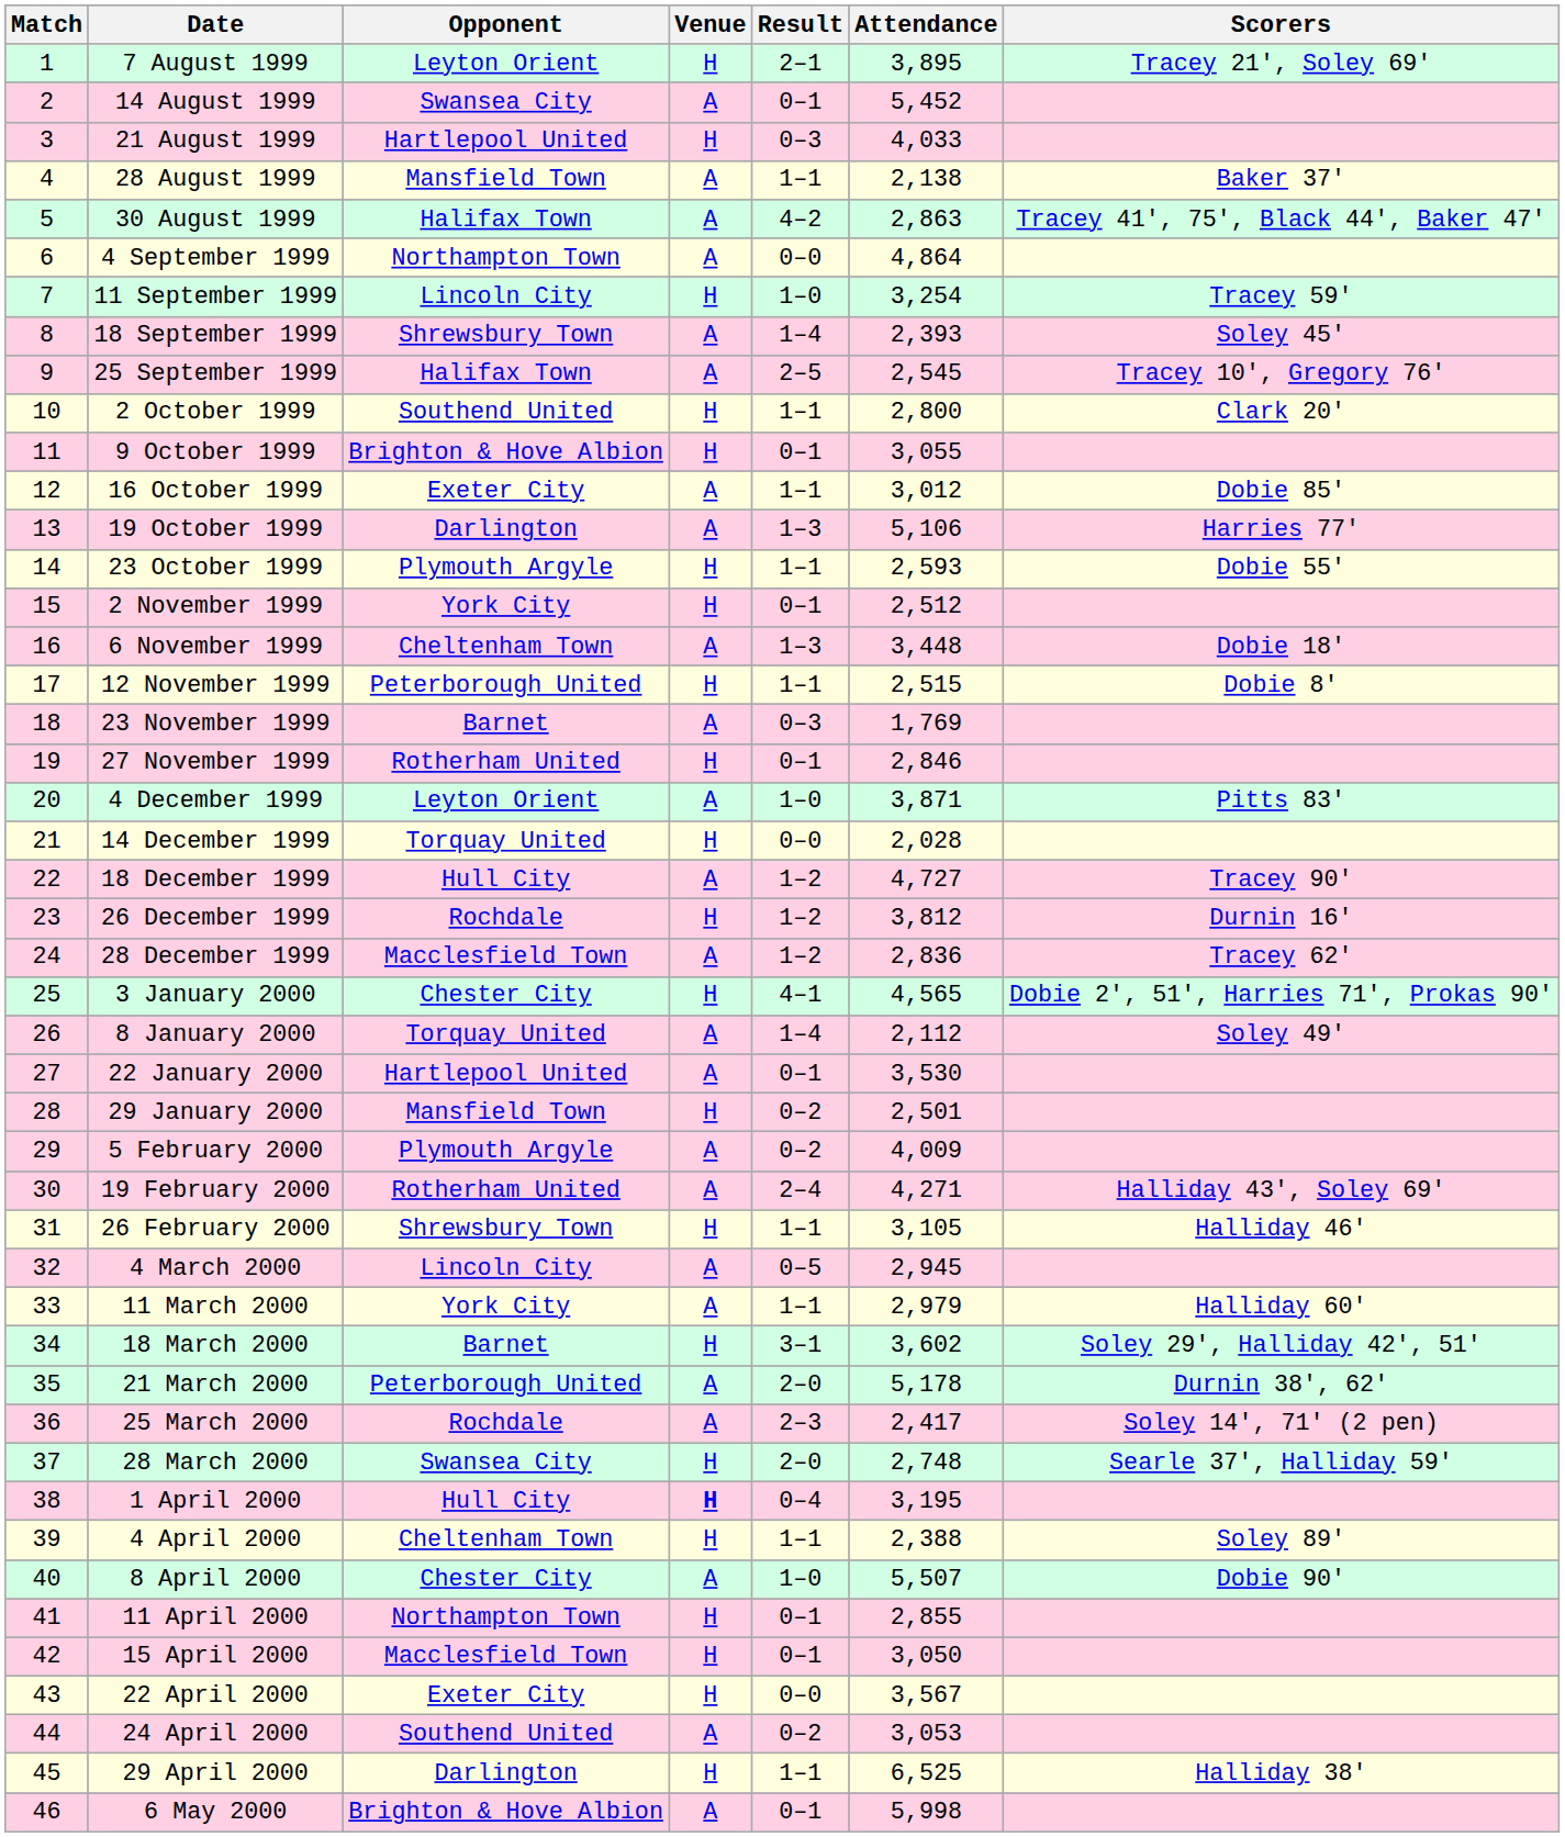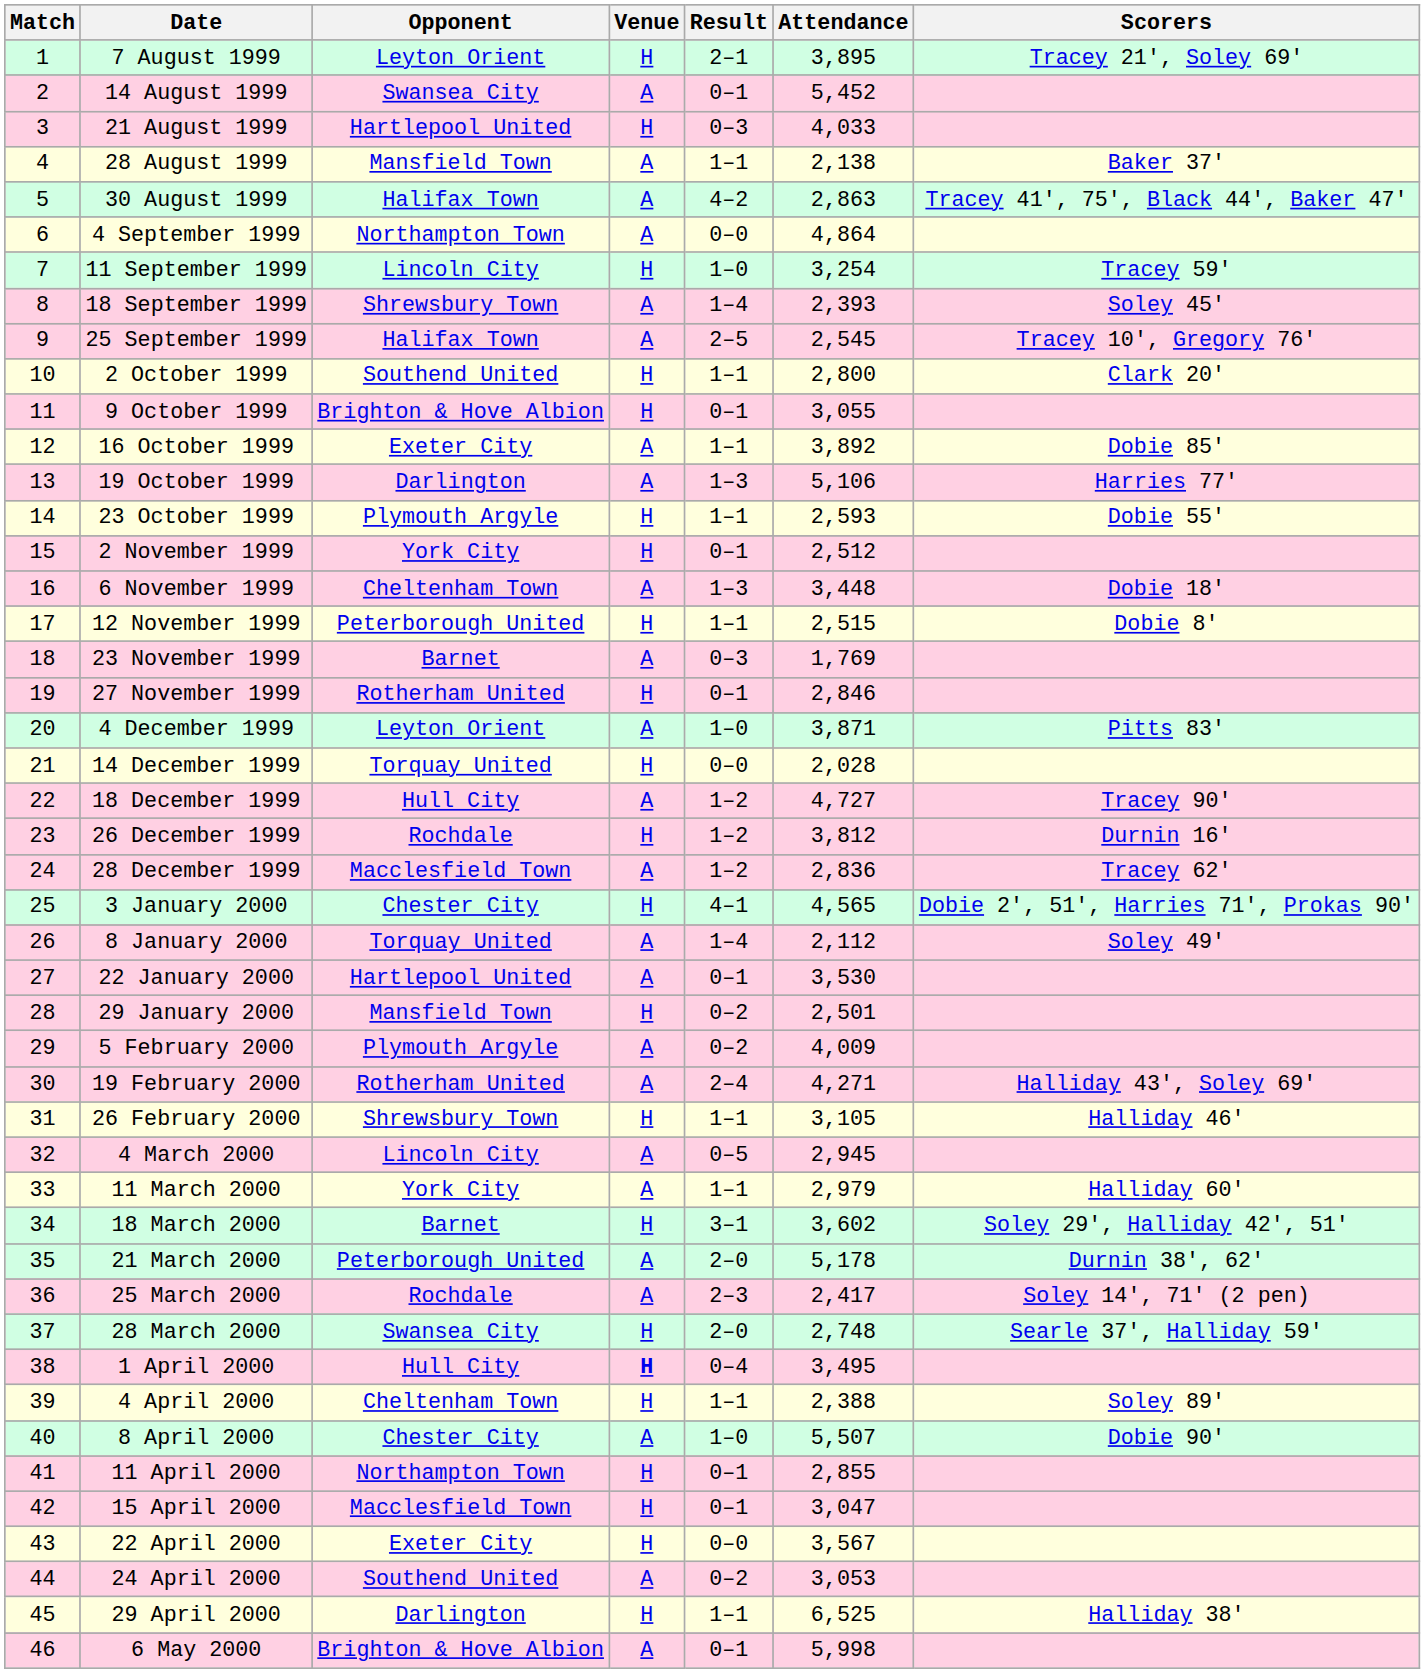 <table class="wikitable " style="font-size:100%; text-align:center">
 <tr>
 <th>Match</th>
 <th>Date</th>
 <th>Opponent</th>
 <th>Venue</th>
 <th>Result</th>
 <th>Attendance</th>
 <th>Scorers</th>
 </tr>
 <tr style="background: #d0ffe3;">
 <td>1</td>
 <td>7 August 1999</td>
 <td><a href='#'>Leyton Orient</a></td>
 <td><a href='#'>H</a></td>
 <td>2–1</td>
 <td>3,895</td>
 <td><a href='#'>Tracey</a> 21', <a href='#'>Soley</a> 69'</td>
 </tr>
 <tr style="background: #ffd0e3;">
 <td>2</td>
 <td>14 August 1999</td>
 <td><a href='#'>Swansea City</a></td>
 <td><a href='#'>A</a></td>
 <td>0–1</td>
 <td>5,452</td>
 <td></td>
 </tr>
 <tr style="background: #ffd0e3;">
 <td>3</td>
 <td>21 August 1999</td>
 <td><a href='#'>Hartlepool United</a></td>
 <td><a href='#'>H</a></td>
 <td>0–3</td>
 <td>4,033</td>
 <td></td>
 </tr>
 <tr style="background: #ffffdd;">
 <td>4</td>
 <td>28 August 1999</td>
 <td><a href='#'>Mansfield Town</a></td>
 <td><a href='#'>A</a></td>
 <td>1–1</td>
 <td>2,138</td>
 <td><a href='#'>Baker</a> 37'</td>
 </tr>
 <tr style="background: #d0ffe3;">
 <td>5</td>
 <td>30 August 1999</td>
 <td><a href='#'>Halifax Town</a></td>
 <td><a href='#'>A</a></td>
 <td>4–2</td>
 <td>2,863</td>
 <td><a href='#'>Tracey</a> 41', 75', <a href='#'>Black</a> 44', <a href='#'>Baker</a> 47'</td>
 </tr>
 <tr style="background: #ffffdd;">
 <td>6</td>
 <td>4 September 1999</td>
 <td><a href='#'>Northampton Town</a></td>
 <td><a href='#'>A</a></td>
 <td>0–0</td>
 <td>4,864</td>
 <td></td>
 </tr>
 <tr style="background: #d0ffe3;">
 <td>7</td>
 <td>11 September 1999</td>
 <td><a href='#'>Lincoln City</a></td>
 <td><a href='#'>H</a></td>
 <td>1–0</td>
 <td>3,254</td>
 <td><a href='#'>Tracey</a> 59'</td>
 </tr>
 <tr style="background: #ffd0e3;">
 <td>8</td>
 <td>18 September 1999</td>
 <td><a href='#'>Shrewsbury Town</a></td>
 <td><a href='#'>A</a></td>
 <td>1–4</td>
 <td>2,393</td>
 <td><a href='#'>Soley</a> 45'</td>
 </tr>
 <tr style="background: #ffd0e3;">
 <td>9</td>
 <td>25 September 1999</td>
 <td><a href='#'>Halifax Town</a></td>
 <td><a href='#'>A</a></td>
 <td>2–5</td>
 <td>2,545</td>
 <td><a href='#'>Tracey</a> 10', <a href='#'>Gregory</a> 76'</td>
 </tr>
 <tr style="background: #ffffdd;">
 <td>10</td>
 <td>2 October 1999</td>
 <td><a href='#'>Southend United</a></td>
 <td><a href='#'>H</a></td>
 <td>1–1</td>
 <td>2,800</td>
 <td><a href='#'>Clark</a> 20'</td>
 </tr>
 <tr style="background: #ffd0e3;">
 <td>11</td>
 <td>9 October 1999</td>
 <td><a href='#'>Brighton & Hove Albion</a></td>
 <td><a href='#'>H</a></td>
 <td>0–1</td>
 <td>3,055</td>
 <td></td>
 </tr>
 <tr style="background: #ffffdd;">
 <td>12</td>
 <td>16 October 1999</td>
 <td><a href='#'>Exeter City</a></td>
 <td><a href='#'>A</a></td>
 <td>1–1</td>
-<td>3,012</td>
+<td>3,892</td>
 <td><a href='#'>Dobie</a> 85'</td>
 </tr>
 <tr style="background: #ffd0e3;">
 <td>13</td>
 <td>19 October 1999</td>
 <td><a href='#'>Darlington</a></td>
 <td><a href='#'>A</a></td>
 <td>1–3</td>
 <td>5,106</td>
 <td><a href='#'>Harries</a> 77'</td>
 </tr>
 <tr style="background: #ffffdd;">
 <td>14</td>
 <td>23 October 1999</td>
 <td><a href='#'>Plymouth Argyle</a></td>
 <td><a href='#'>H</a></td>
 <td>1–1</td>
 <td>2,593</td>
 <td><a href='#'>Dobie</a> 55'</td>
 </tr>
 <tr style="background: #ffd0e3;">
 <td>15</td>
 <td>2 November 1999</td>
 <td><a href='#'>York City</a></td>
 <td><a href='#'>H</a></td>
 <td>0–1</td>
 <td>2,512</td>
 <td></td>
 </tr>
 <tr style="background: #ffd0e3;">
 <td>16</td>
 <td>6 November 1999</td>
 <td><a href='#'>Cheltenham Town</a></td>
 <td><a href='#'>A</a></td>
 <td>1–3</td>
 <td>3,448</td>
 <td><a href='#'>Dobie</a> 18'</td>
 </tr>
 <tr style="background: #ffffdd;">
 <td>17</td>
 <td>12 November 1999</td>
 <td><a href='#'>Peterborough United</a></td>
 <td><a href='#'>H</a></td>
 <td>1–1</td>
 <td>2,515</td>
 <td><a href='#'>Dobie</a> 8'</td>
 </tr>
 <tr style="background: #ffd0e3;">
 <td>18</td>
 <td>23 November 1999</td>
 <td><a href='#'>Barnet</a></td>
 <td><a href='#'>A</a></td>
 <td>0–3</td>
 <td>1,769</td>
 <td></td>
 </tr>
 <tr style="background: #ffd0e3;">
 <td>19</td>
 <td>27 November 1999</td>
 <td><a href='#'>Rotherham United</a></td>
 <td><a href='#'>H</a></td>
 <td>0–1</td>
 <td>2,846</td>
 <td></td>
 </tr>
 <tr style="background: #d0ffe3;">
 <td>20</td>
 <td>4 December 1999</td>
 <td><a href='#'>Leyton Orient</a></td>
 <td><a href='#'>A</a></td>
 <td>1–0</td>
 <td>3,871</td>
 <td><a href='#'>Pitts</a> 83'</td>
 </tr>
 <tr style="background: #ffffdd;">
 <td>21</td>
 <td>14 December 1999</td>
 <td><a href='#'>Torquay United</a></td>
 <td><a href='#'>H</a></td>
 <td>0–0</td>
 <td>2,028</td>
 <td></td>
 </tr>
 <tr style="background: #ffd0e3;">
 <td>22</td>
 <td>18 December 1999</td>
 <td><a href='#'>Hull City</a></td>
 <td><a href='#'>A</a></td>
 <td>1–2</td>
 <td>4,727</td>
 <td><a href='#'>Tracey</a> 90'</td>
 </tr>
 <tr style="background: #ffd0e3;">
 <td>23</td>
 <td>26 December 1999</td>
 <td><a href='#'>Rochdale</a></td>
 <td><a href='#'>H</a></td>
 <td>1–2</td>
 <td>3,812</td>
 <td><a href='#'>Durnin</a> 16'</td>
 </tr>
 <tr style="background: #ffd0e3;">
 <td>24</td>
 <td>28 December 1999</td>
 <td><a href='#'>Macclesfield Town</a></td>
 <td><a href='#'>A</a></td>
 <td>1–2</td>
 <td>2,836</td>
 <td><a href='#'>Tracey</a> 62'</td>
 </tr>
 <tr style="background: #d0ffe3;">
 <td>25</td>
 <td>3 January 2000</td>
 <td><a href='#'>Chester City</a></td>
 <td><a href='#'>H</a></td>
 <td>4–1</td>
 <td>4,565</td>
 <td><a href='#'>Dobie</a> 2', 51', <a href='#'>Harries</a> 71', <a href='#'>Prokas</a> 90'</td>
 </tr>
 <tr style="background: #ffd0e3;">
 <td>26</td>
 <td>8 January 2000</td>
 <td><a href='#'>Torquay United</a></td>
 <td><a href='#'>A</a></td>
 <td>1–4</td>
 <td>2,112</td>
 <td><a href='#'>Soley</a> 49'</td>
 </tr>
 <tr style="background: #ffd0e3;">
 <td>27</td>
 <td>22 January 2000</td>
 <td><a href='#'>Hartlepool United</a></td>
 <td><a href='#'>A</a></td>
 <td>0–1</td>
 <td>3,530</td>
 <td></td>
 </tr>
 <tr style="background: #ffd0e3;">
 <td>28</td>
 <td>29 January 2000</td>
 <td><a href='#'>Mansfield Town</a></td>
 <td><a href='#'>H</a></td>
 <td>0–2</td>
 <td>2,501</td>
 <td></td>
 </tr>
 <tr style="background: #ffd0e3;">
 <td>29</td>
 <td>5 February 2000</td>
 <td><a href='#'>Plymouth Argyle</a></td>
 <td><a href='#'>A</a></td>
 <td>0–2</td>
 <td>4,009</td>
 <td></td>
 </tr>
 <tr style="background: #ffd0e3;">
 <td>30</td>
 <td>19 February 2000</td>
 <td><a href='#'>Rotherham United</a></td>
 <td><a href='#'>A</a></td>
 <td>2–4</td>
 <td>4,271</td>
 <td><a href='#'>Halliday</a> 43', <a href='#'>Soley</a> 69'</td>
 </tr>
 <tr style="background: #ffffdd;">
 <td>31</td>
 <td>26 February 2000</td>
 <td><a href='#'>Shrewsbury Town</a></td>
 <td><a href='#'>H</a></td>
 <td>1–1</td>
 <td>3,105</td>
 <td><a href='#'>Halliday</a> 46'</td>
 </tr>
 <tr style="background: #ffd0e3;">
 <td>32</td>
 <td>4 March 2000</td>
 <td><a href='#'>Lincoln City</a></td>
 <td><a href='#'>A</a></td>
 <td>0–5</td>
 <td>2,945</td>
 <td></td>
 </tr>
 <tr style="background: #ffffdd;">
 <td>33</td>
 <td>11 March 2000</td>
 <td><a href='#'>York City</a></td>
 <td><a href='#'>A</a></td>
 <td>1–1</td>
 <td>2,979</td>
 <td><a href='#'>Halliday</a> 60'</td>
 </tr>
 <tr style="background: #d0ffe3;">
 <td>34</td>
 <td>18 March 2000</td>
 <td><a href='#'>Barnet</a></td>
 <td><a href='#'>H</a></td>
 <td>3–1</td>
 <td>3,602</td>
 <td><a href='#'>Soley</a> 29', <a href='#'>Halliday</a> 42', 51'</td>
 </tr>
 <tr style="background: #d0ffe3;">
 <td>35</td>
 <td>21 March 2000</td>
 <td><a href='#'>Peterborough United</a></td>
 <td><a href='#'>A</a></td>
 <td>2–0</td>
 <td>5,178</td>
 <td><a href='#'>Durnin</a> 38', 62'</td>
 </tr>
 <tr style="background: #ffd0e3;">
 <td>36</td>
 <td>25 March 2000</td>
 <td><a href='#'>Rochdale</a></td>
 <td><a href='#'>A</a></td>
 <td>2–3</td>
 <td>2,417</td>
 <td><a href='#'>Soley</a> 14', 71' (2 pen)</td>
 </tr>
 <tr style="background: #d0ffe3;">
 <td>37</td>
 <td>28 March 2000</td>
 <td><a href='#'>Swansea City</a></td>
 <td><a href='#'>H</a></td>
 <td>2–0</td>
 <td>2,748</td>
 <td><a href='#'>Searle</a> 37', <a href='#'>Halliday</a> 59'</td>
 </tr>
 <tr style="background: #ffd0e3;">
 <td>38</td>
 <td>1 April 2000</td>
 <td><a href='#'>Hull City</a></td>
 <td><strong><a href='#'>H</a></strong></td>
 <td>0–4</td>
-<td>3,195</td>
+<td>3,495</td>
 <td></td>
 </tr>
 <tr style="background: #ffffdd;">
 <td>39</td>
 <td>4 April 2000</td>
 <td><a href='#'>Cheltenham Town</a></td>
 <td><a href='#'>H</a></td>
 <td>1–1</td>
 <td>2,388</td>
 <td><a href='#'>Soley</a> 89'</td>
 </tr>
 <tr style="background: #d0ffe3;">
 <td>40</td>
 <td>8 April 2000</td>
 <td><a href='#'>Chester City</a></td>
 <td><a href='#'>A</a></td>
 <td>1–0</td>
 <td>5,507</td>
 <td><a href='#'>Dobie</a> 90'</td>
 </tr>
 <tr style="background: #ffd0e3;">
 <td>41</td>
 <td>11 April 2000</td>
 <td><a href='#'>Northampton Town</a></td>
 <td><a href='#'>H</a></td>
 <td>0–1</td>
 <td>2,855</td>
 <td></td>
 </tr>
 <tr style="background: #ffd0e3;">
 <td>42</td>
 <td>15 April 2000</td>
 <td><a href='#'>Macclesfield Town</a></td>
 <td><a href='#'>H</a></td>
 <td>0–1</td>
-<td>3,050</td>
+<td>3,047</td>
 <td></td>
 </tr>
 <tr style="background: #ffffdd;">
 <td>43</td>
 <td>22 April 2000</td>
 <td><a href='#'>Exeter City</a></td>
 <td><a href='#'>H</a></td>
 <td>0–0</td>
 <td>3,567</td>
 <td></td>
 </tr>
 <tr style="background: #ffd0e3;">
 <td>44</td>
 <td>24 April 2000</td>
 <td><a href='#'>Southend United</a></td>
 <td><a href='#'>A</a></td>
 <td>0–2</td>
 <td>3,053</td>
 <td></td>
 </tr>
 <tr style="background: #ffffdd;">
 <td>45</td>
 <td>29 April 2000</td>
 <td><a href='#'>Darlington</a></td>
 <td><a href='#'>H</a></td>
 <td>1–1</td>
 <td>6,525</td>
 <td><a href='#'>Halliday</a> 38'</td>
 </tr>
 <tr style="background: #ffd0e3;">
 <td>46</td>
 <td>6 May 2000</td>
 <td><a href='#'>Brighton & Hove Albion</a></td>
 <td><a href='#'>A</a></td>
 <td>0–1</td>
 <td>5,998</td>
 <td></td>
 </tr>
 </table>
